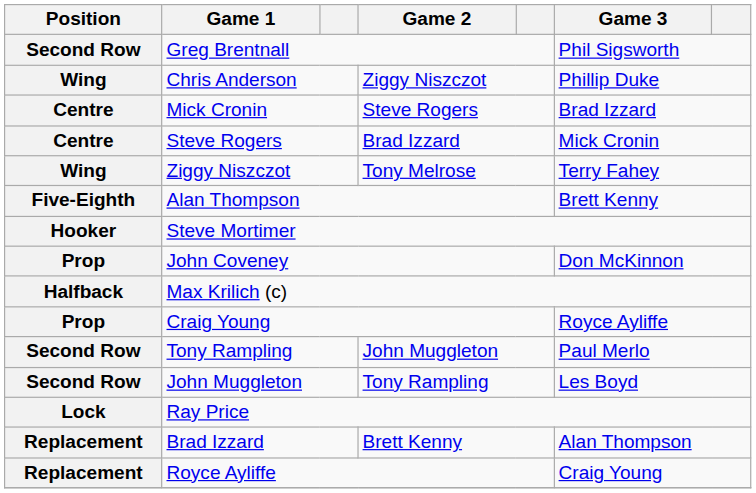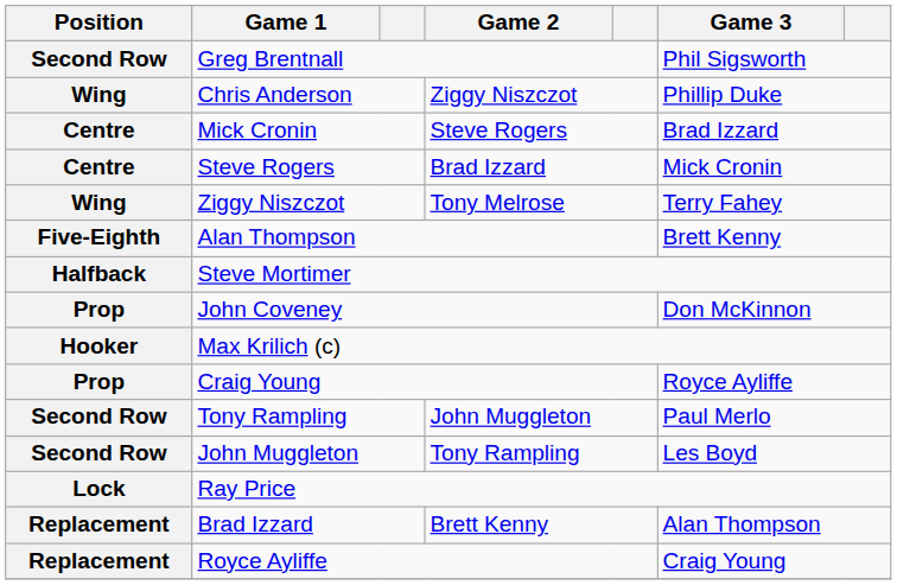 <table class="wikitable">
 <tr>
 <th width="125">Position</th>
 <th width="125">Game 1</th>
 <th width="25"></th>
 <th width="125">Game 2</th>
 <th width="25"></th>
 <th width="125">Game 3</th>
 <th width="25"></th>
 </tr>
 <tr>
 <th>Second Row</th>
 <td colspan="4"> <a href='#'>Greg Brentnall</a></td>
 <td colspan="2"> <a href='#'>Phil Sigsworth</a></td>
 </tr>
 <tr>
 <th>Wing</th>
 <td colspan="2"> <a href='#'>Chris Anderson</a></td>
 <td colspan="2"> <a href='#'>Ziggy Niszczot</a></td>
 <td colspan="2"> <a href='#'>Phillip Duke</a></td>
 </tr>
 <tr>
 <th>Centre</th>
 <td colspan="2"> <a href='#'>Mick Cronin</a></td>
 <td colspan="2"> <a href='#'>Steve Rogers</a></td>
 <td colspan="2"> <a href='#'>Brad Izzard</a></td>
 </tr>
 <tr>
 <th>Centre</th>
 <td colspan="2"> <a href='#'>Steve Rogers</a></td>
 <td colspan="2"> <a href='#'>Brad Izzard</a></td>
 <td colspan="2"> <a href='#'>Mick Cronin</a></td>
 </tr>
 <tr>
 <th>Wing</th>
 <td colspan="2"> <a href='#'>Ziggy Niszczot</a></td>
 <td colspan="2"> <a href='#'>Tony Melrose</a></td>
 <td colspan="2"> <a href='#'>Terry Fahey</a></td>
 </tr>
 <tr>
 <th>Five-Eighth</th>
 <td colspan="4"> <a href='#'>Alan Thompson</a></td>
 <td colspan="2"> <a href='#'>Brett Kenny</a></td>
 </tr>
 <tr>
-<th>Hooker</th>
+<th>Halfback</th>
 <td colspan="6"> <a href='#'>Steve Mortimer</a></td>
 </tr>
 <tr>
 <th>Prop</th>
 <td colspan="4"> <a href='#'>John Coveney</a></td>
 <td colspan="2"> <a href='#'>Don McKinnon</a></td>
 </tr>
 <tr>
-<th>Halfback</th>
+<th>Hooker</th>
 <td colspan="6"> <a href='#'>Max Krilich</a> (c)</td>
 </tr>
 <tr>
 <th>Prop</th>
 <td colspan="4"> <a href='#'>Craig Young</a></td>
 <td colspan="2"> <a href='#'>Royce Ayliffe</a></td>
 </tr>
 <tr>
 <th>Second Row</th>
 <td colspan="2"> <a href='#'>Tony Rampling</a></td>
 <td colspan="2"> <a href='#'>John Muggleton</a></td>
 <td colspan="2"> <a href='#'>Paul Merlo</a></td>
 </tr>
 <tr>
 <th>Second Row</th>
 <td colspan="2"> <a href='#'>John Muggleton</a></td>
 <td colspan="2"> <a href='#'>Tony Rampling</a></td>
 <td colspan="2"> <a href='#'>Les Boyd</a></td>
 </tr>
 <tr>
 <th>Lock</th>
 <td colspan="6"> <a href='#'>Ray Price</a></td>
 </tr>
 <tr>
 <th>Replacement</th>
 <td colspan="2"> <a href='#'>Brad Izzard</a></td>
 <td colspan="2"> <a href='#'>Brett Kenny</a></td>
 <td colspan="2"> <a href='#'>Alan Thompson</a></td>
 </tr>
 <tr>
 <th>Replacement</th>
 <td colspan="4"> <a href='#'>Royce Ayliffe</a></td>
 <td colspan="2"> <a href='#'>Craig Young</a></td>
 </tr>
 <tr>
 </tr>
 </table>
